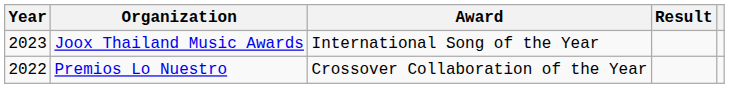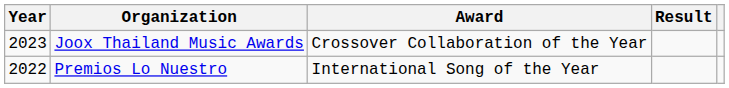 <table class="wikitable plainrowheaders">
 <tr align=center>
 <th scope="col">Year</th>
 <th scope="col">Organization</th>
 <th scope="col">Award</th>
 <th scope="col">Result</th>
 <th scope="col"></th>
 </tr>
 <tr>
 <td align="center">2023</td>
 <td><a href='#'>Joox Thailand Music Awards</a></td>
-<td>International Song of the Year</td>
+<td>Crossover Collaboration of the Year</td>
 <td></td>
 <td style="text-align:center"></td>
 </tr>
 <tr>
 <td align="center">2022</td>
 <td><a href='#'>Premios Lo Nuestro</a></td>
-<td>Crossover Collaboration of the Year</td>
+<td>International Song of the Year</td>
 <td></td>
 <td style="text-align:center"></td>
 </tr>
 </table>
